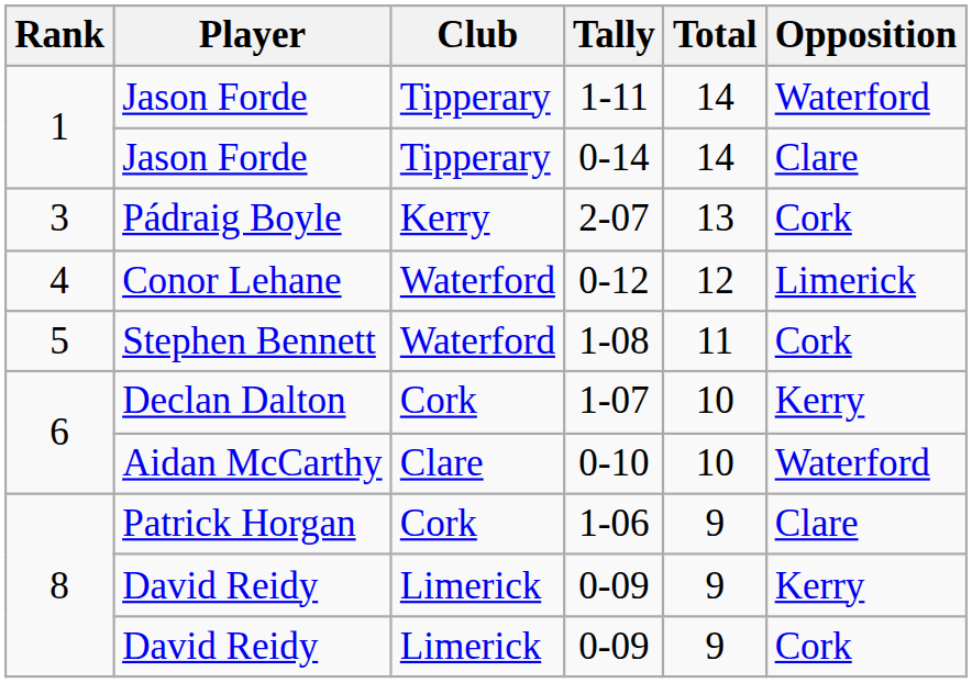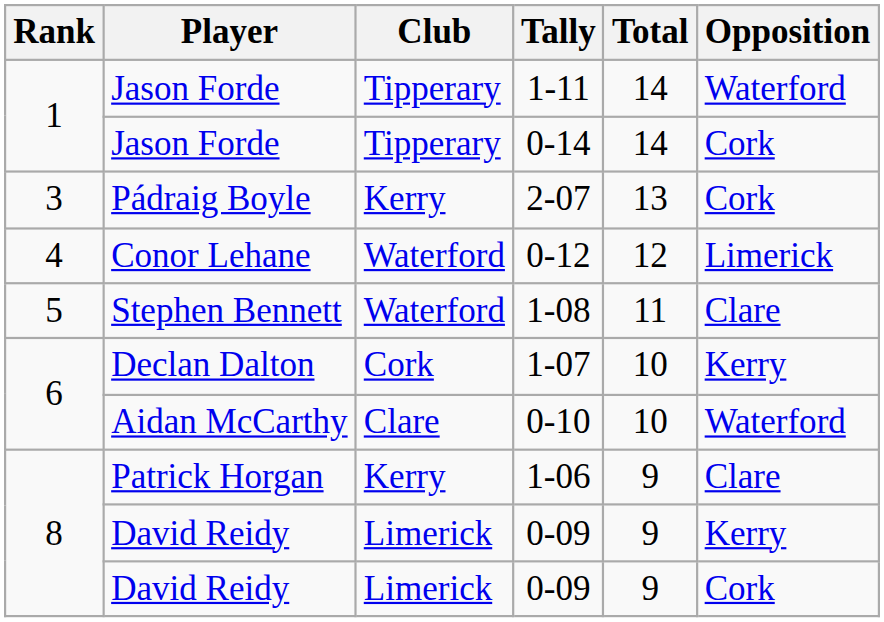 <table class="wikitable">
 <tr>
 <th>Rank</th>
 <th>Player</th>
 <th>Club</th>
 <th>Tally</th>
 <th>Total</th>
 <th>Opposition</th>
 </tr>
 <tr>
 <td rowspan="2" style="text-align:center;">1</td>
 <td><a href='#'>Jason Forde</a></td>
 <td><a href='#'>Tipperary</a></td>
 <td align=center>1-11</td>
 <td align=center>14</td>
 <td><a href='#'>Waterford</a></td>
 </tr>
 <tr>
 <td><a href='#'>Jason Forde</a></td>
 <td><a href='#'>Tipperary</a></td>
 <td align=center>0-14</td>
 <td align=center>14</td>
-<td><a href='#'>Clare</a></td>
+<td><a href='#'>Cork</a></td>
 </tr>
 <tr>
 <td rowspan="1" style="text-align:center;">3</td>
 <td><a href='#'>Pádraig Boyle</a></td>
 <td><a href='#'>Kerry</a></td>
 <td align=center>2-07</td>
 <td align=center>13</td>
 <td><a href='#'>Cork</a></td>
 </tr>
 <tr>
 <td rowspan="1" style="text-align:center;">4</td>
 <td><a href='#'>Conor Lehane</a></td>
 <td><a href='#'>Waterford</a></td>
 <td align=center>0-12</td>
 <td align=center>12</td>
 <td><a href='#'>Limerick</a></td>
 </tr>
 <tr>
 <td rowspan="1" style="text-align:center;">5</td>
 <td><a href='#'>Stephen Bennett</a></td>
 <td><a href='#'>Waterford</a></td>
 <td align=center>1-08</td>
 <td align=center>11</td>
-<td><a href='#'>Cork</a></td>
+<td><a href='#'>Clare</a></td>
 </tr>
 <tr>
 <td rowspan="2" style="text-align:center;">6</td>
 <td><a href='#'>Declan Dalton</a></td>
 <td><a href='#'>Cork</a></td>
 <td align=center>1-07</td>
 <td align=center>10</td>
 <td><a href='#'>Kerry</a></td>
 </tr>
 <tr>
 <td><a href='#'>Aidan McCarthy</a></td>
 <td><a href='#'>Clare</a></td>
 <td align=center>0-10</td>
 <td align=center>10</td>
 <td><a href='#'>Waterford</a></td>
 </tr>
 <tr>
 <td rowspan="3" style="text-align:center;">8</td>
 <td><a href='#'>Patrick Horgan</a></td>
-<td><a href='#'>Cork</a></td>
+<td><a href='#'>Kerry</a></td>
 <td align=center>1-06</td>
 <td align=center>9</td>
 <td><a href='#'>Clare</a></td>
 </tr>
 <tr>
 <td><a href='#'>David Reidy</a></td>
 <td><a href='#'>Limerick</a></td>
 <td align=center>0-09</td>
 <td align=center>9</td>
 <td><a href='#'>Kerry</a></td>
 </tr>
 <tr>
 <td><a href='#'>David Reidy</a></td>
 <td><a href='#'>Limerick</a></td>
 <td align=center>0-09</td>
 <td align=center>9</td>
 <td><a href='#'>Cork</a></td>
 </tr>
 </table>
